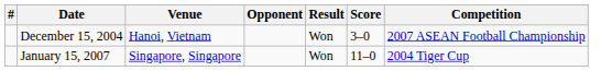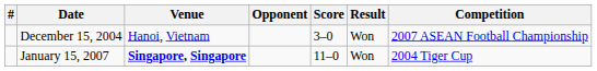 <table class="wikitable">
 <tr>
 <th>#</th>
 <th>Date</th>
 <th>Venue</th>
 <th>Opponent</th>
+<th>Score</th>
 <th>Result</th>
-<th>Score</th>
 <th>Competition</th>
 </tr>
 <tr>
 <td></td>
 <td>December 15, 2004</td>
 <td><a href='#'>Hanoi</a>, <a href='#'>Vietnam</a></td>
 <td></td>
+<td>3–0</td>
 <td>Won</td>
-<td>3–0</td>
 <td><a href='#'>2007 ASEAN Football Championship</a></td>
 </tr>
 <tr>
 <td></td>
 <td>January 15, 2007</td>
-<td><a href='#'>Singapore</a>, <a href='#'>Singapore</a></td>
+<td><strong><a href='#'>Singapore</a>, <a href='#'>Singapore</a></strong></td>
 <td></td>
+<td>11–0</td>
 <td>Won</td>
-<td>11–0</td>
 <td><a href='#'>2004 Tiger Cup</a></td>
 </tr>
 </table>
